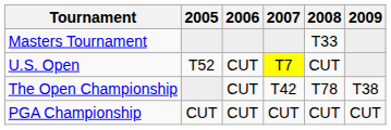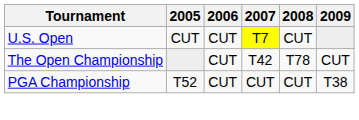 <table class="wikitable" style="font-size:95%;text-align:center;">
 <tr>
 <th>Tournament</th>
 <th>2005</th>
 <th>2006</th>
 <th>2007</th>
 <th>2008</th>
 <th>2009</th>
 </tr>
 <tr>
-<td align=left><a href='#'>Masters Tournament</a></td>
-<td style="background:#eeeeee;"></td>
-<td style="background:#eeeeee;"></td>
-<td style="background:#eeeeee;"></td>
-<td>T33</td>
-<td style="background:#eeeeee;"></td>
-</tr>
-<tr>
 <td align=left><a href='#'>U.S. Open</a></td>
-<td>T52</td>
+<td>CUT</td>
 <td>CUT</td>
 <td style="background:yellow;">T7</td>
 <td>CUT</td>
 <td style="background:#eeeeee;"></td>
 </tr>
 <tr>
 <td align=left><a href='#'>The Open Championship</a></td>
 <td style="background:#eeeeee;"></td>
 <td>CUT</td>
 <td>T42</td>
 <td>T78</td>
-<td>T38</td>
+<td>CUT</td>
 </tr>
 <tr>
 <td align=left><a href='#'>PGA Championship</a></td>
+<td>T52</td>
 <td>CUT</td>
 <td>CUT</td>
 <td>CUT</td>
-<td>CUT</td>
-<td>CUT</td>
+<td>T38</td>
 </tr>
 </table>
